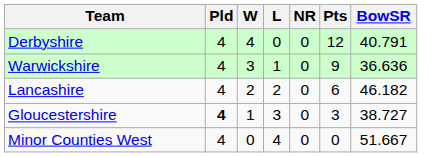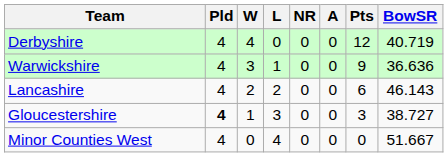 <table class="wikitable" style="text-align:center">
 <tr>
 <th width=200>Team</th>
 <th width=20>Pld</th>
 <th width=20>W</th>
 <th width=20>L</th>
 <th width=20>NR</th>
+<th width=20>A</th>
 <th width=20>Pts</th>
 <th width=60><a href='#'>BowSR</a></th>
 </tr>
 <tr bgcolor="#ccffcc">
 <td align=left><a href='#'>Derbyshire</a></td>
 <td>4</td>
 <td>4</td>
 <td>0</td>
 <td>0</td>
+<td>0</td>
 <td>12</td>
-<td>40.791</td>
+<td>40.719</td>
 </tr>
 <tr bgcolor="#ccffcc">
 <td align=left><a href='#'>Warwickshire</a></td>
 <td>4</td>
 <td>3</td>
 <td>1</td>
+<td>0</td>
 <td>0</td>
 <td>9</td>
 <td>36.636</td>
 </tr>
 <tr>
 <td align=left><a href='#'>Lancashire</a></td>
 <td>4</td>
 <td>2</td>
 <td>2</td>
 <td>0</td>
+<td>0</td>
 <td>6</td>
-<td>46.182</td>
+<td>46.143</td>
 </tr>
 <tr>
 <td align=left><a href='#'>Gloucestershire</a></td>
 <td><strong>4</strong></td>
 <td>1</td>
 <td>3</td>
+<td>0</td>
 <td>0</td>
 <td>3</td>
 <td>38.727</td>
 </tr>
 <tr>
 <td align=left><a href='#'>Minor Counties West</a></td>
 <td>4</td>
 <td>0</td>
 <td>4</td>
 <td>0</td>
 <td>0</td>
+<td>0</td>
 <td>51.667</td>
 </tr>
 </table>
